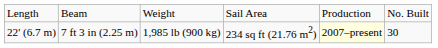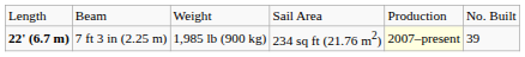 <table class="wikitable">
 <tr>
 <td>Length</td>
 <td>Beam</td>
 <td>Weight</td>
 <td>Sail Area</td>
 <td>Production</td>
 <td>No. Built</td>
 </tr>
 <tr>
-<td>22' (6.7 m)</td>
+<td><strong>22' (6.7 m)</strong></td>
 <td>7 ft 3 in (2.25 m)</td>
 <td>1,985 lb (900 kg)</td>
 <td>234 sq ft (21.76 m<sup>2</sup>)</td>
 <td style="background: lightyellow;">2007–present</td>
-<td>30</td>
+<td>39</td>
 </tr>
 </table>
